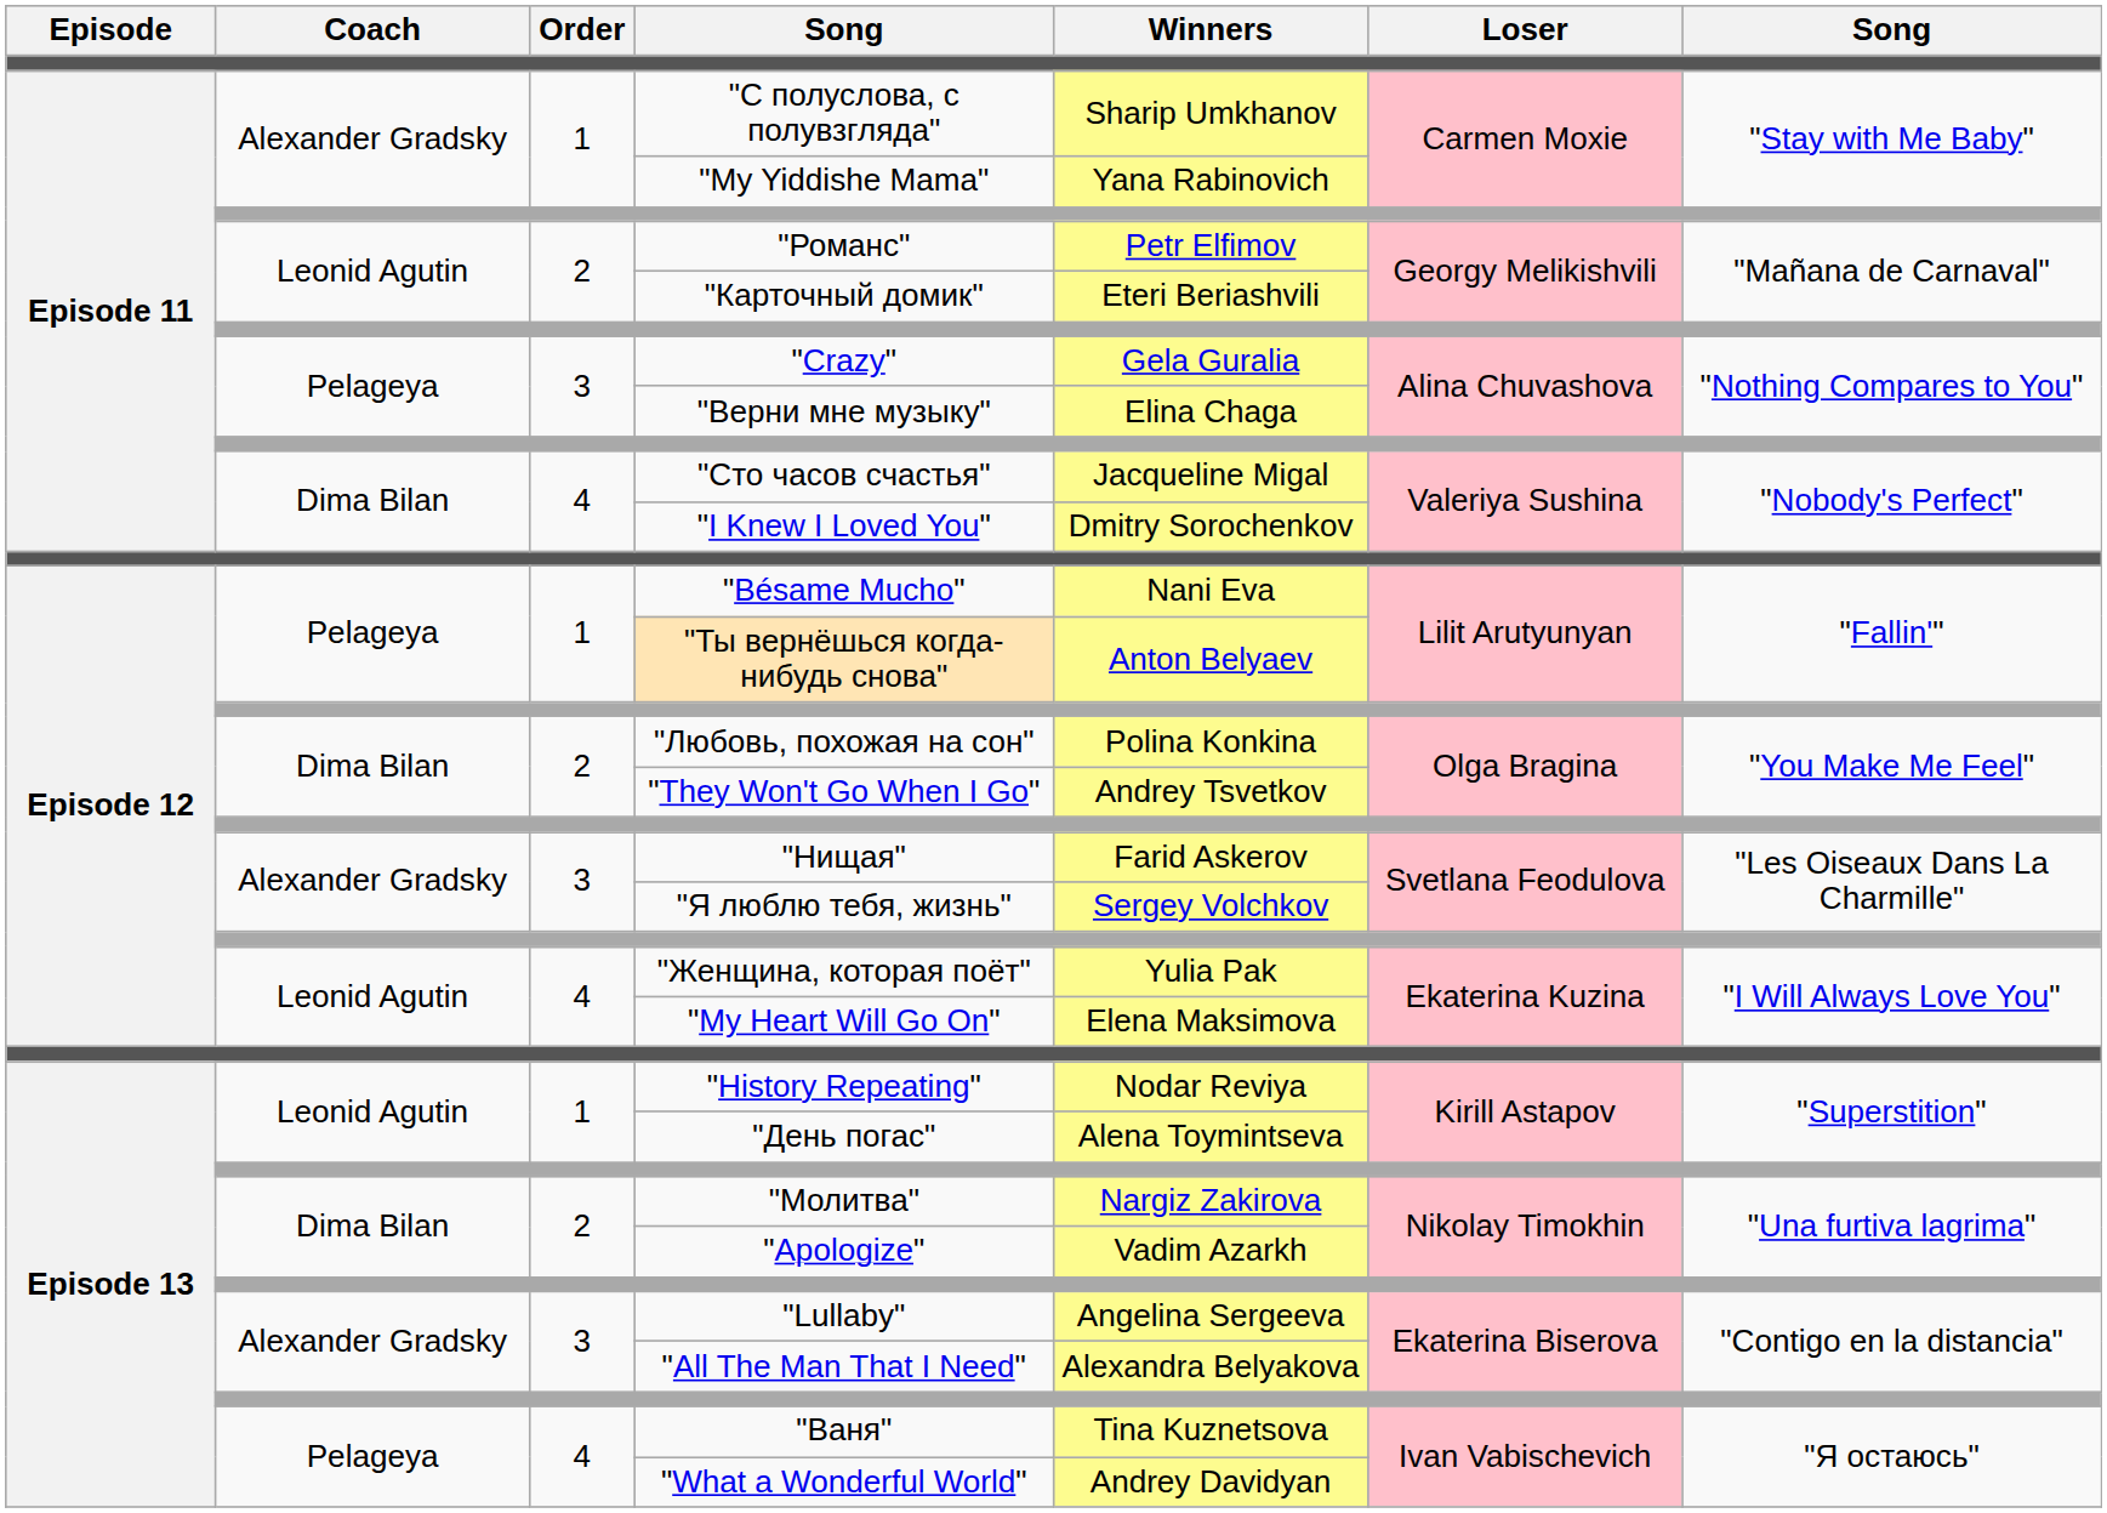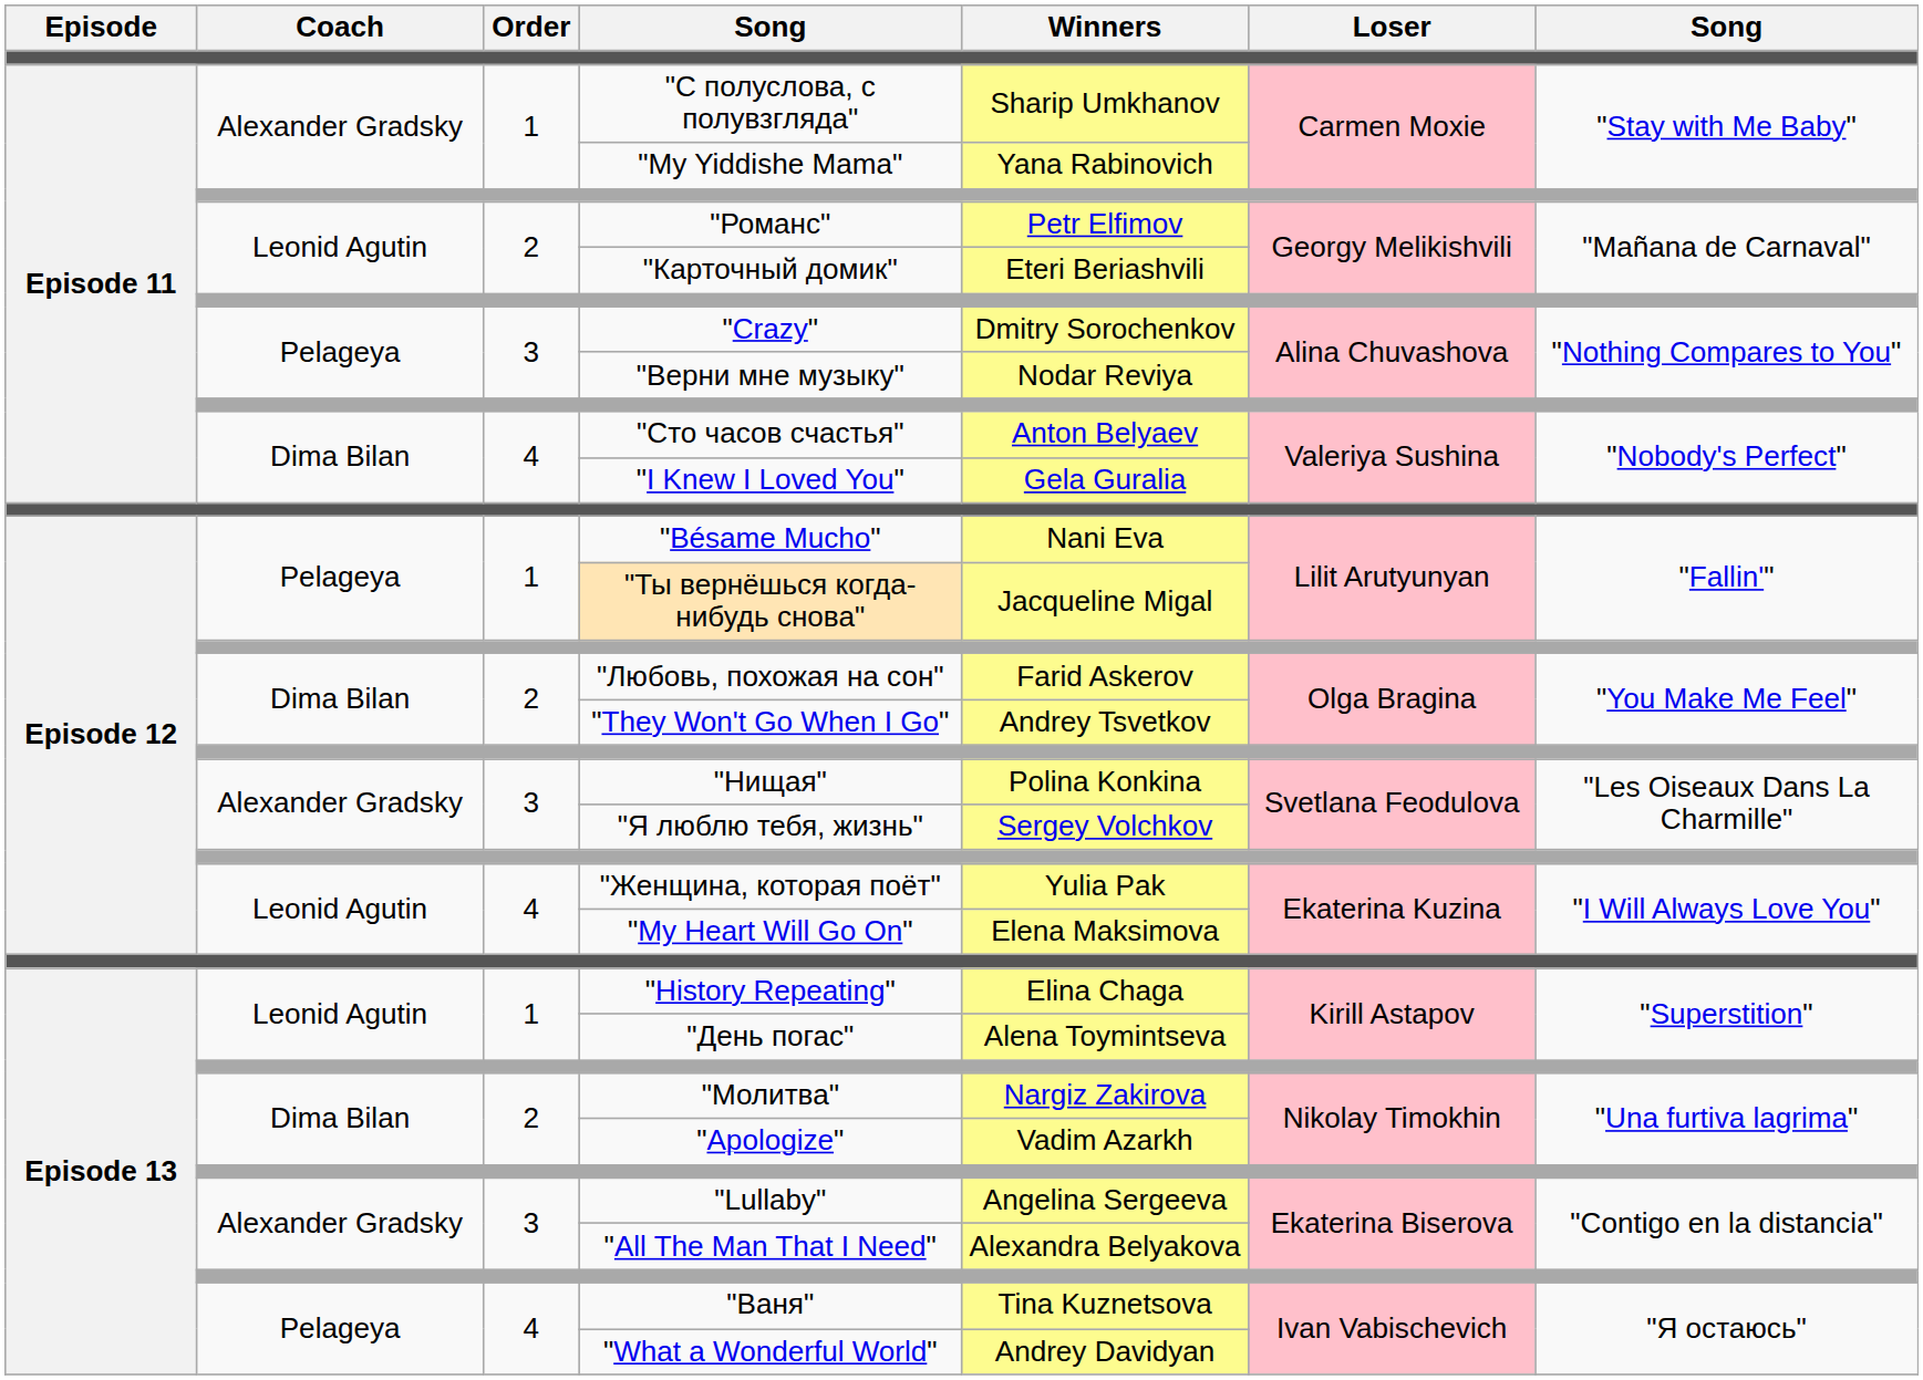 <table class="wikitable" style="text-align: center; width:120%;">
 <tr>
 <th width="10%">Episode</th>
 <th width="15%">Coach</th>
 <th width="5%">Order</th>
 <th width="20%">Song</th>
 <th width="15%">Winners</th>
 <th width="15%">Loser</th>
 <th width="20%">Song</th>
 </tr>
 <tr>
 <td colspan="7" style="background:#555;"></td>
 </tr>
 <tr>
 <th rowspan=11>Episode 11 <br> </th>
 <td rowspan=2>Alexander Gradsky</td>
 <td rowspan=2>1</td>
 <td>"С полуслова, с полувзгляда"</td>
 <td style="background:#fdfc8f;">Sharip Umkhanov</td>
 <td rowspan=2 style="background:pink;">Carmen Moxie</td>
 <td rowspan=2>"<a href='#'>Stay with Me Baby</a>"</td>
 </tr>
 <tr>
 <td>"My Yiddishe Mama"</td>
 <td style="background:#fdfc8f;">Yana Rabinovich</td>
 </tr>
 <tr>
 <td colspan="6" style="background:darkgray"></td>
 </tr>
 <tr>
 <td rowspan=2>Leonid Agutin</td>
 <td rowspan=2>2</td>
 <td>"Романс"</td>
 <td style="background:#fdfc8f;"><a href='#'>Petr Elfimov</a></td>
 <td rowspan=2 style="background:pink;">Georgy Melikishvili</td>
 <td rowspan=2>"Mañana de Carnaval"</td>
 </tr>
 <tr>
 <td>"Карточный домик"</td>
 <td style="background:#fdfc8f;">Eteri Beriashvili</td>
 </tr>
 <tr>
 <td colspan="6" style="background:darkgray"></td>
 </tr>
 <tr>
 <td rowspan=2>Pelageya</td>
 <td rowspan=2>3</td>
 <td>"<a href='#'>Crazy</a>"</td>
-<td style="background:#fdfc8f;"><a href='#'>Gela Guralia</a></td>
+<td style="background:#fdfc8f;">Dmitry Sorochenkov</td>
 <td rowspan=2 style="background:pink;">Alina Chuvashova</td>
 <td rowspan=2>"<a href='#'>Nothing Compares to You</a>"</td>
 </tr>
 <tr>
 <td>"Верни мне музыку"</td>
-<td style="background:#fdfc8f;">Elina Chaga</td>
+<td style="background:#fdfc8f;text-align:center;">Nodar Reviya</td>
 </tr>
 <tr>
 <td colspan="6" style="background:darkgray"></td>
 </tr>
 <tr>
 <td rowspan=2>Dima Bilan</td>
 <td rowspan=2>4</td>
 <td>"Сто часов счастья"</td>
-<td style="background:#fdfc8f;">Jacqueline Migal</td>
+<td style="background:#fdfc8f;"><a href='#'>Anton Belyaev</a></td>
 <td rowspan=2 style="background:pink;">Valeriya Sushina</td>
 <td rowspan=2>"<a href='#'>Nobody's Perfect</a>"</td>
 </tr>
 <tr>
 <td>"<a href='#'>I Knew I Loved You</a>"</td>
-<td style="background:#fdfc8f;">Dmitry Sorochenkov</td>
+<td style="background:#fdfc8f;"><a href='#'>Gela Guralia</a></td>
 </tr>
 <tr>
 <td colspan="7" style="background:#555;"></td>
 </tr>
 <tr>
 <th rowspan=11>Episode 12 <br> </th>
 <td rowspan=2>Pelageya</td>
 <td rowspan=2>1</td>
 <td>"<a href='#'>Bésame Mucho</a>"</td>
 <td style="background:#fdfc8f;">Nani Eva</td>
 <td rowspan=2 style="background:pink">Lilit Arutyunyan</td>
 <td rowspan=2>"<a href='#'>Fallin'</a>"</td>
 </tr>
 <tr>
 <td style="background:#ffe5b4; width:6%">"Ты вернёшься когда-нибудь снова"</td>
-<td style="background:#fdfc8f;"><a href='#'>Anton Belyaev</a></td>
+<td style="background:#fdfc8f;">Jacqueline Migal</td>
 </tr>
 <tr>
 <td colspan="6" style="background:darkgray"></td>
 </tr>
 <tr>
 <td rowspan=2>Dima Bilan</td>
 <td rowspan=2>2</td>
 <td>"Любовь, похожая на сон"</td>
-<td style="background:#fdfc8f;">Polina Konkina</td>
+<td style="background:#fdfc8f;">Farid Askerov</td>
 <td rowspan=2 style="background:pink">Olga Bragina</td>
 <td rowspan=2>"<a href='#'>You Make Me Feel</a>"</td>
 </tr>
 <tr>
 <td>"<a href='#'>They Won't Go When I Go</a>"</td>
 <td style="background:#fdfc8f;">Andrey Tsvetkov</td>
 </tr>
 <tr>
 <td colspan="6" style="background:darkgray"></td>
 </tr>
 <tr>
 <td rowspan=2>Alexander Gradsky</td>
 <td rowspan=2>3</td>
 <td>"Нищая"</td>
-<td style="background:#fdfc8f;">Farid Askerov</td>
+<td style="background:#fdfc8f;">Polina Konkina</td>
 <td rowspan="2" style="background:pink">Svetlana Feodulova</td>
 <td rowspan="2">"Les Oiseaux Dans La Charmille"</td>
 </tr>
 <tr>
 <td>"Я люблю тебя, жизнь"</td>
 <td style="background:#fdfc8f;"><a href='#'>Sergey Volchkov</a></td>
 </tr>
 <tr>
 <td colspan="6" style="background:darkgray"></td>
 </tr>
 <tr>
 <td rowspan=2>Leonid Agutin</td>
 <td rowspan=2>4</td>
 <td>"Женщина, которая поёт"</td>
 <td style="background:#fdfc8f;">Yulia Pak</td>
 <td rowspan="2" style="background:pink">Ekaterina Kuzina</td>
 <td rowspan="2">"<a href='#'>I Will Always Love You</a>"</td>
 </tr>
 <tr>
 <td>"<a href='#'>My Heart Will Go On</a>"</td>
 <td style="background:#fdfc8f;">Elena Maksimova</td>
 </tr>
 <tr>
 <td colspan="7" style="background:#555;"></td>
 </tr>
 <tr>
 <th rowspan=11>Episode 13 <br> </th>
 <td rowspan=2>Leonid Agutin</td>
 <td rowspan=2>1</td>
 <td>"<a href='#'>History Repeating</a>"</td>
-<td style="background:#fdfc8f;text-align:center;">Nodar Reviya</td>
+<td style="background:#fdfc8f;">Elina Chaga</td>
 <td rowspan=2 style="background:pink">Kirill Astapov</td>
 <td rowspan=2>"<a href='#'>Superstition</a>"</td>
 </tr>
 <tr>
 <td>"День погас"</td>
 <td style="background:#fdfc8f;">Alena Toymintseva</td>
 </tr>
 <tr>
 <td colspan="6" style="background:darkgray"></td>
 </tr>
 <tr>
 <td rowspan=2>Dima Bilan</td>
 <td rowspan=2>2</td>
 <td>"Молитва"</td>
 <td style="background:#fdfc8f;"><a href='#'>Nargiz Zakirova</a></td>
 <td rowspan=2 style="background:pink">Nikolay Timokhin</td>
 <td rowspan=2>"<a href='#'>Una furtiva lagrima</a>"</td>
 </tr>
 <tr>
 <td>"<a href='#'>Apologize</a>"</td>
 <td style="background:#fdfc8f;">Vadim Azarkh</td>
 </tr>
 <tr>
 <td colspan="6" style="background:darkgray"></td>
 </tr>
 <tr>
 <td rowspan=2>Alexander Gradsky</td>
 <td rowspan=2>3</td>
 <td>"Lullaby"</td>
 <td style="background:#fdfc8f;">Angelina Sergeeva</td>
 <td rowspan=2 style="background:pink">Ekaterina Biserova</td>
 <td rowspan=2>"Contigo en la distancia"</td>
 </tr>
 <tr>
 <td>"<a href='#'>All The Man That I Need</a>"</td>
 <td style="background:#fdfc8f;">Alexandra Belyakova</td>
 </tr>
 <tr>
 <td colspan="6" style="background:darkgray"></td>
 </tr>
 <tr>
 <td rowspan=2>Pelageya</td>
 <td rowspan=2>4</td>
 <td>"Ваня"</td>
 <td style="background:#fdfc8f;">Tina Kuznetsova</td>
 <td rowspan=2 style="background:pink">Ivan Vabischevich</td>
 <td rowspan=2>"Я остаюсь"</td>
 </tr>
 <tr>
 <td>"<a href='#'>What a Wonderful World</a>"</td>
 <td style="background:#fdfc8f;">Andrey Davidyan</td>
 </tr>
 </table>
